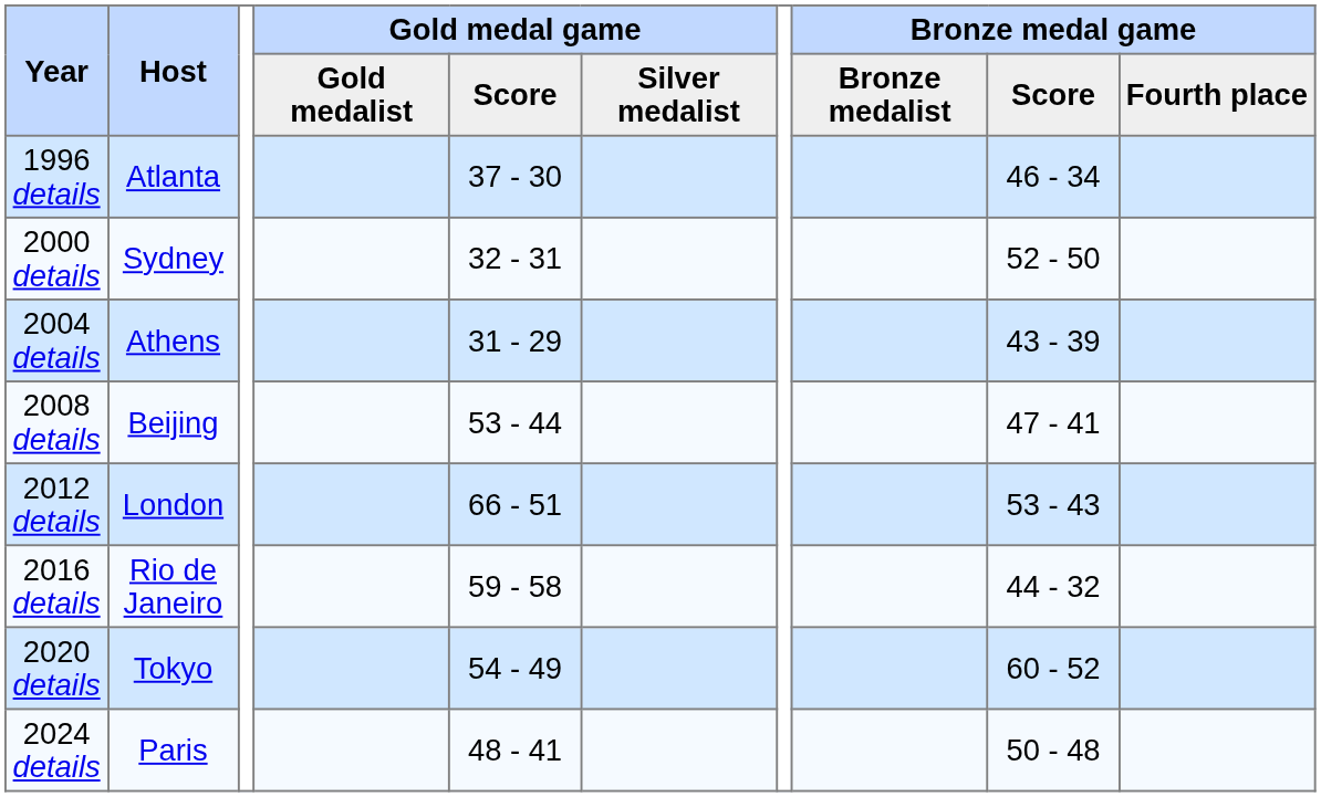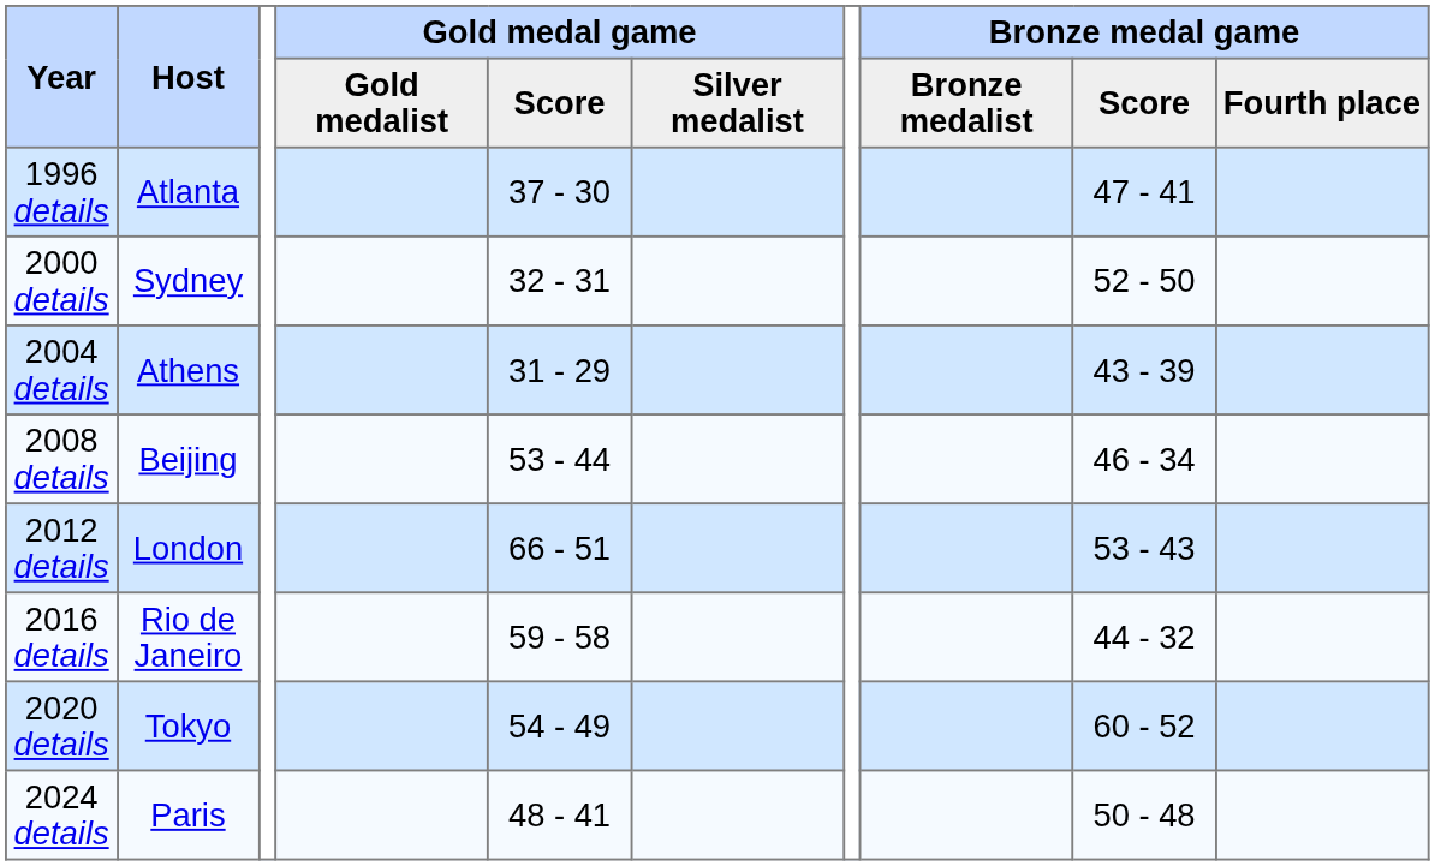 <table border=1 style="border-collapse:collapse; font-size:90%; text-align:center;" cellpadding=3 cellspacing=0>
 <tr bgcolor=#C1D8FF>
 <th rowspan=2 width=5%>Year</th>
 <th rowspan=2 width=10%>Host</th>
 <th width=1% rowspan=10 bgcolor=ffffff></th>
 <th colspan=3>Gold medal game</th>
 <th width=1% rowspan=10 bgcolor=ffffff></th>
 <th colspan=3>Bronze medal game</th>
 </tr>
 <tr bgcolor=#EFEFEF>
 <th width=15%>Gold medalist</th>
 <th width=10%>Score</th>
 <th width=15%>Silver medalist</th>
 <th width=15%>Bronze medalist</th>
 <th width=10%>Score</th>
 <th width=15%>Fourth place</th>
 </tr>
 <tr bgcolor=#D0E7FF>
 <td>1996<br><em><a href='#'>details</a></em></td>
 <td><a href='#'>Atlanta</a></td>
 <td><strong></strong></td>
 <td>37 - 30</td>
 <td></td>
 <td></td>
-<td>46 - 34</td>
+<td>47 - 41</td>
 <td></td>
 </tr>
 <tr bgcolor=#F5FAFF>
 <td>2000<br><em><a href='#'>details</a></em></td>
 <td><a href='#'>Sydney</a></td>
 <td><strong></strong></td>
 <td>32 - 31</td>
 <td></td>
 <td></td>
 <td>52 - 50</td>
 <td></td>
 </tr>
 <tr bgcolor=#D0E7FF>
 <td>2004 <br> <em><a href='#'>details</a></em></td>
 <td><a href='#'>Athens</a></td>
 <td><strong></strong></td>
 <td>31 - 29</td>
 <td></td>
 <td></td>
 <td>43 - 39</td>
 <td></td>
 </tr>
 <tr bgcolor=#F5FAFF>
 <td>2008 <br> <em><a href='#'>details</a></em></td>
 <td><a href='#'>Beijing</a></td>
 <td><strong></strong></td>
 <td>53 - 44</td>
 <td></td>
 <td></td>
-<td>47 - 41</td>
+<td>46 - 34</td>
 <td></td>
 </tr>
 <tr bgcolor=#D0E7FF>
 <td>2012<br><em><a href='#'>details</a></em></td>
 <td><a href='#'>London</a></td>
 <td><strong></strong></td>
 <td>66 - 51</td>
 <td></td>
 <td></td>
 <td>53 - 43</td>
 <td></td>
 </tr>
 <tr bgcolor=#F5FAFF>
 <td>2016<br><em><a href='#'>details</a></em></td>
 <td><a href='#'>Rio de Janeiro</a></td>
 <td><strong></strong></td>
 <td>59 - 58</td>
 <td></td>
 <td></td>
 <td>44 - 32</td>
 <td></td>
 </tr>
 <tr bgcolor=#D0E7FF>
 <td>2020<br><em><a href='#'>details</a></em></td>
 <td><a href='#'>Tokyo</a></td>
 <td><strong></strong></td>
 <td>54 - 49</td>
 <td></td>
 <td></td>
 <td>60 - 52</td>
 <td></td>
 </tr>
 <tr bgcolor=#F5FAFF>
 <td>2024<br><em><a href='#'>details</a></em></td>
 <td><a href='#'>Paris</a></td>
 <td><strong></strong></td>
 <td>48 - 41</td>
 <td></td>
 <td></td>
 <td>50 - 48</td>
 <td></td>
 </tr>
 </table>
